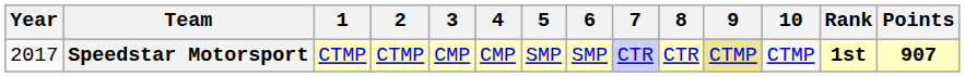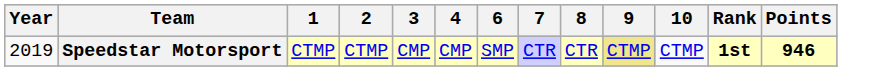 <table class="wikitable" style="text-align:center; font-size:90%">
 <tr>
 <th>Year</th>
 <th>Team</th>
 <th>1</th>
 <th>2</th>
 <th>3</th>
 <th>4</th>
-<th>5</th>
 <th>6</th>
 <th>7</th>
 <th>8</th>
 <th>9</th>
 <th>10</th>
 <th>Rank</th>
 <th>Points</th>
 </tr>
 <tr>
-<td>2017</td>
+<td>2019</td>
 <th>Speedstar Motorsport</th>
 <td style="background:#FFFFBF;"><a href='#'>CTMP</a><br></td>
 <td style="background:#FFFFBF;"><a href='#'>CTMP</a><br></td>
 <td style="background:#FFFFBF;"><a href='#'>CMP</a><br></td>
 <td style="background:#FFFFBF;"><a href='#'>CMP</a><br></td>
 <td style="background:#FFFFBF;"><a href='#'>SMP</a><br></td>
-<td style="background:#FFFFBF;"><a href='#'>SMP</a><br></td>
 <td style="background:#CFCFFF;"><a href='#'>CTR</a><br></td>
 <td style="background:#FFFFBF;"><a href='#'>CTR</a><br></td>
 <td style="background: khaki;"><a href='#'>CTMP</a><br></td>
 <td><a href='#'>CTMP</a><br></td>
 <th style="background:#FFFFBF;">1st</th>
-<th style="background:#FFFFBF;">907</th>
+<th style="background:#FFFFBF;">946</th>
 </tr>
 </table>
